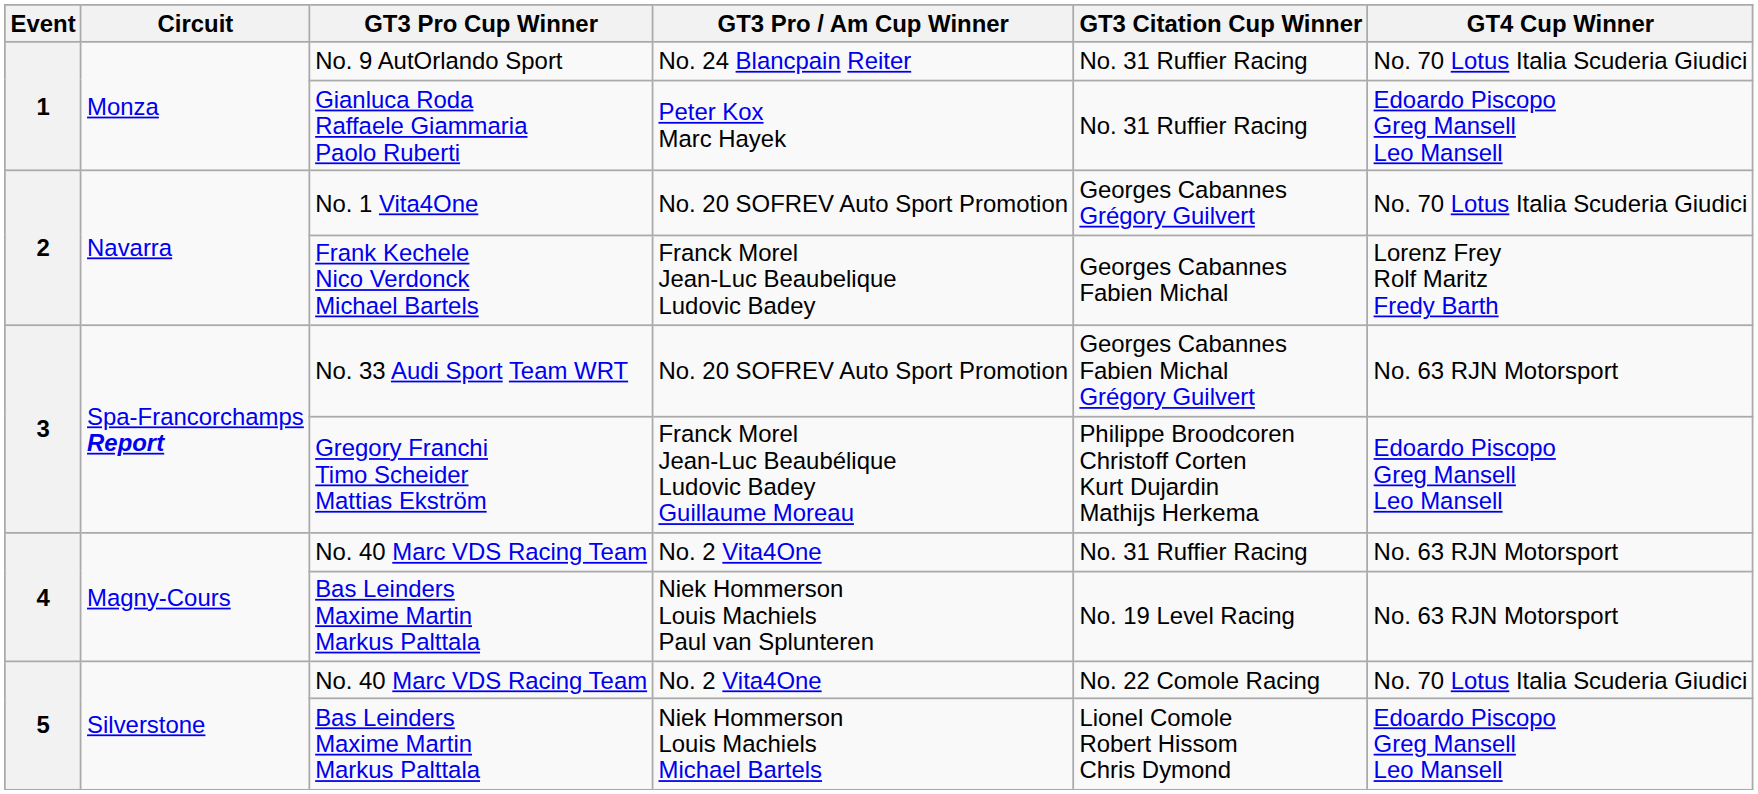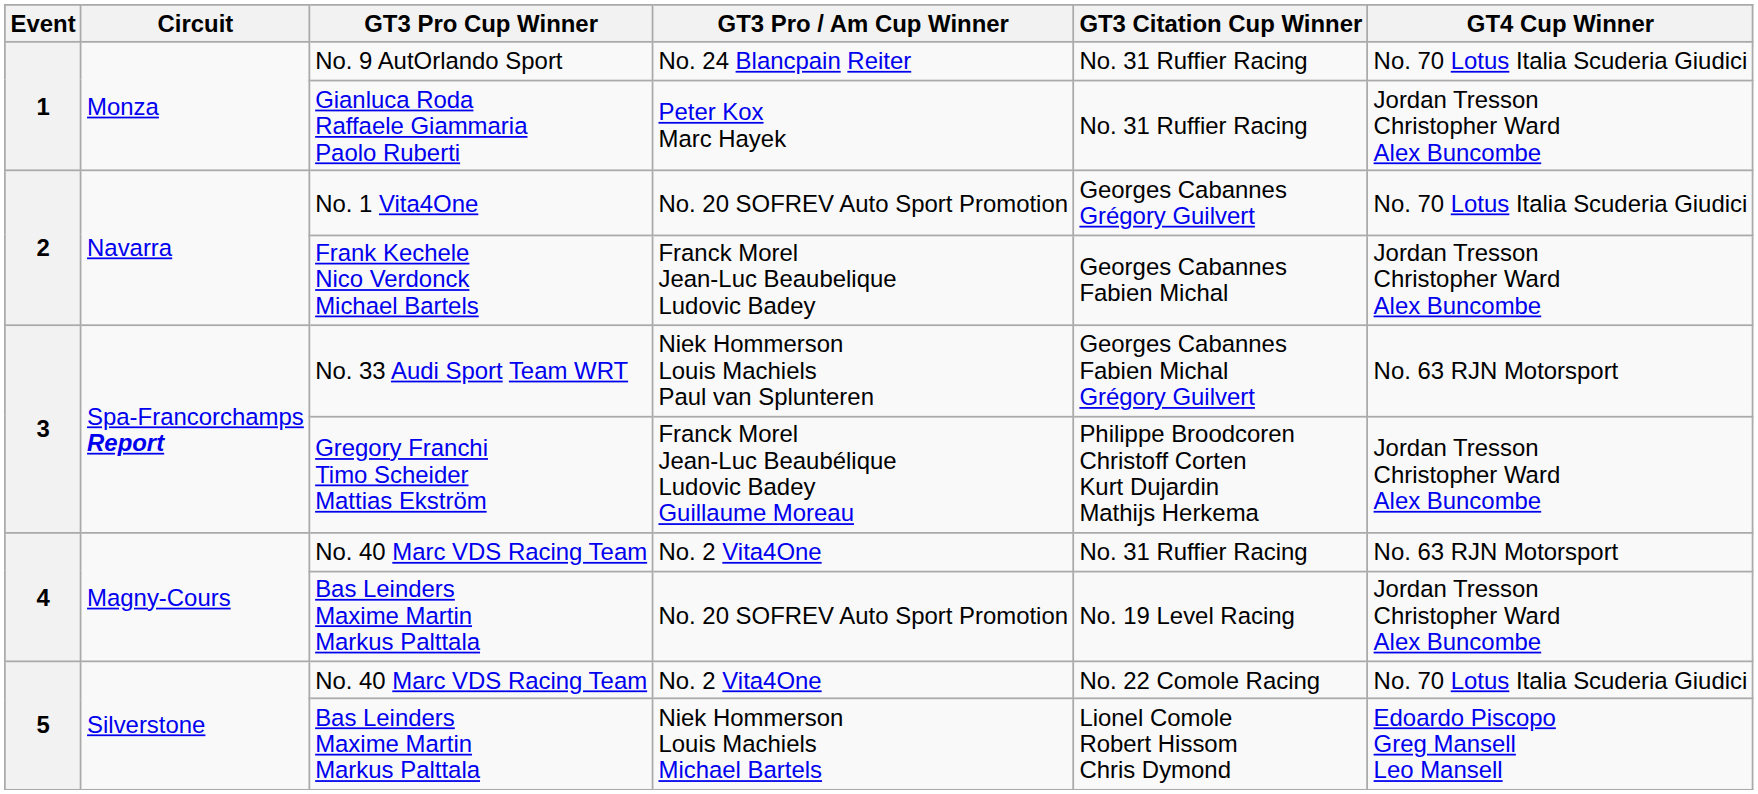 <table class="wikitable" style="font-size: 85%;">
 <tr>
 <th>Event</th>
 <th>Circuit</th>
 <th>GT3 Pro Cup Winner</th>
 <th>GT3 Pro / Am Cup Winner</th>
 <th>GT3 Citation Cup Winner</th>
 <th>GT4 Cup Winner</th>
 </tr>
 <tr>
 <th rowspan=2>1</th>
 <td rowspan=2><a href='#'>Monza</a></td>
 <td>No. 9 AutOrlando Sport</td>
 <td>No. 24 <a href='#'>Blancpain</a> <a href='#'>Reiter</a></td>
 <td>No. 31 Ruffier Racing</td>
 <td>No. 70 <a href='#'>Lotus</a> Italia Scuderia Giudici</td>
 </tr>
 <tr>
 <td> <a href='#'>Gianluca Roda</a><br> <a href='#'>Raffaele Giammaria</a><br> <a href='#'>Paolo Ruberti</a></td>
 <td> <a href='#'>Peter Kox</a><br> Marc Hayek</td>
 <td>No. 31 Ruffier Racing</td>
-<td> <a href='#'>Edoardo Piscopo</a><br> <a href='#'>Greg Mansell</a><br> <a href='#'>Leo Mansell</a></td>
+<td> Jordan Tresson<br> Christopher Ward<br> <a href='#'>Alex Buncombe</a></td>
 </tr>
 <tr>
 <th rowspan=2>2</th>
 <td rowspan=2><a href='#'>Navarra</a></td>
 <td>No. 1 <a href='#'>Vita4One</a></td>
 <td>No. 20 SOFREV Auto Sport Promotion</td>
 <td> Georges Cabannes<br> <a href='#'>Grégory Guilvert</a></td>
 <td>No. 70 <a href='#'>Lotus</a> Italia Scuderia Giudici</td>
 </tr>
 <tr>
 <td> <a href='#'>Frank Kechele</a><br> <a href='#'>Nico Verdonck</a><br> <a href='#'>Michael Bartels</a></td>
 <td> Franck Morel<br> Jean-Luc Beaubelique<br> Ludovic Badey</td>
 <td> Georges Cabannes<br> Fabien Michal</td>
-<td> Lorenz Frey<br> Rolf Maritz<br> <a href='#'>Fredy Barth</a></td>
+<td> Jordan Tresson<br> Christopher Ward<br> <a href='#'>Alex Buncombe</a></td>
 </tr>
 <tr>
 <th rowspan=2>3</th>
 <td rowspan=2><a href='#'>Spa-Francorchamps</a><br><strong><em><a href='#'>Report</a></em></strong></td>
 <td>No. 33 <a href='#'>Audi Sport</a> <a href='#'>Team WRT</a></td>
-<td>No. 20 SOFREV Auto Sport Promotion</td>
+<td> Niek Hommerson<br> Louis Machiels<br> Paul van Splunteren</td>
 <td> Georges Cabannes<br> Fabien Michal<br> <a href='#'>Grégory Guilvert</a></td>
 <td>No. 63 RJN Motorsport</td>
 </tr>
 <tr>
 <td> <a href='#'>Gregory Franchi</a><br> <a href='#'>Timo Scheider</a><br> <a href='#'>Mattias Ekström</a></td>
 <td> Franck Morel<br> Jean-Luc Beaubélique<br> Ludovic Badey<br> <a href='#'>Guillaume Moreau</a></td>
 <td> Philippe Broodcoren<br> Christoff Corten<br> Kurt Dujardin<br> Mathijs Herkema</td>
-<td> <a href='#'>Edoardo Piscopo</a><br> <a href='#'>Greg Mansell</a><br> <a href='#'>Leo Mansell</a></td>
+<td> Jordan Tresson<br> Christopher Ward<br> <a href='#'>Alex Buncombe</a></td>
 </tr>
 <tr>
 <th rowspan=2>4</th>
 <td rowspan=2><a href='#'>Magny-Cours</a></td>
 <td>No. 40 <a href='#'>Marc VDS Racing Team</a></td>
 <td>No. 2 <a href='#'>Vita4One</a></td>
 <td>No. 31 Ruffier Racing</td>
 <td>No. 63 RJN Motorsport</td>
 </tr>
 <tr>
 <td> <a href='#'>Bas Leinders</a><br> <a href='#'>Maxime Martin</a><br> <a href='#'>Markus Palttala</a></td>
-<td> Niek Hommerson<br> Louis Machiels<br> Paul van Splunteren</td>
+<td>No. 20 SOFREV Auto Sport Promotion</td>
 <td>No. 19 Level Racing</td>
-<td>No. 63 RJN Motorsport</td>
+<td> Jordan Tresson<br> Christopher Ward<br> <a href='#'>Alex Buncombe</a></td>
 </tr>
 <tr>
 <th rowspan=2>5</th>
 <td rowspan=2><a href='#'>Silverstone</a></td>
 <td>No. 40 <a href='#'>Marc VDS Racing Team</a></td>
 <td>No. 2 <a href='#'>Vita4One</a></td>
 <td>No. 22 Comole Racing</td>
 <td>No. 70 <a href='#'>Lotus</a> Italia Scuderia Giudici</td>
 </tr>
 <tr>
 <td> <a href='#'>Bas Leinders</a><br> <a href='#'>Maxime Martin</a><br> <a href='#'>Markus Palttala</a></td>
 <td> Niek Hommerson<br> Louis Machiels<br> <a href='#'>Michael Bartels</a></td>
 <td> Lionel Comole<br> Robert Hissom<br> Chris Dymond</td>
 <td> <a href='#'>Edoardo Piscopo</a><br> <a href='#'>Greg Mansell</a><br> <a href='#'>Leo Mansell</a></td>
 </tr>
 </table>
